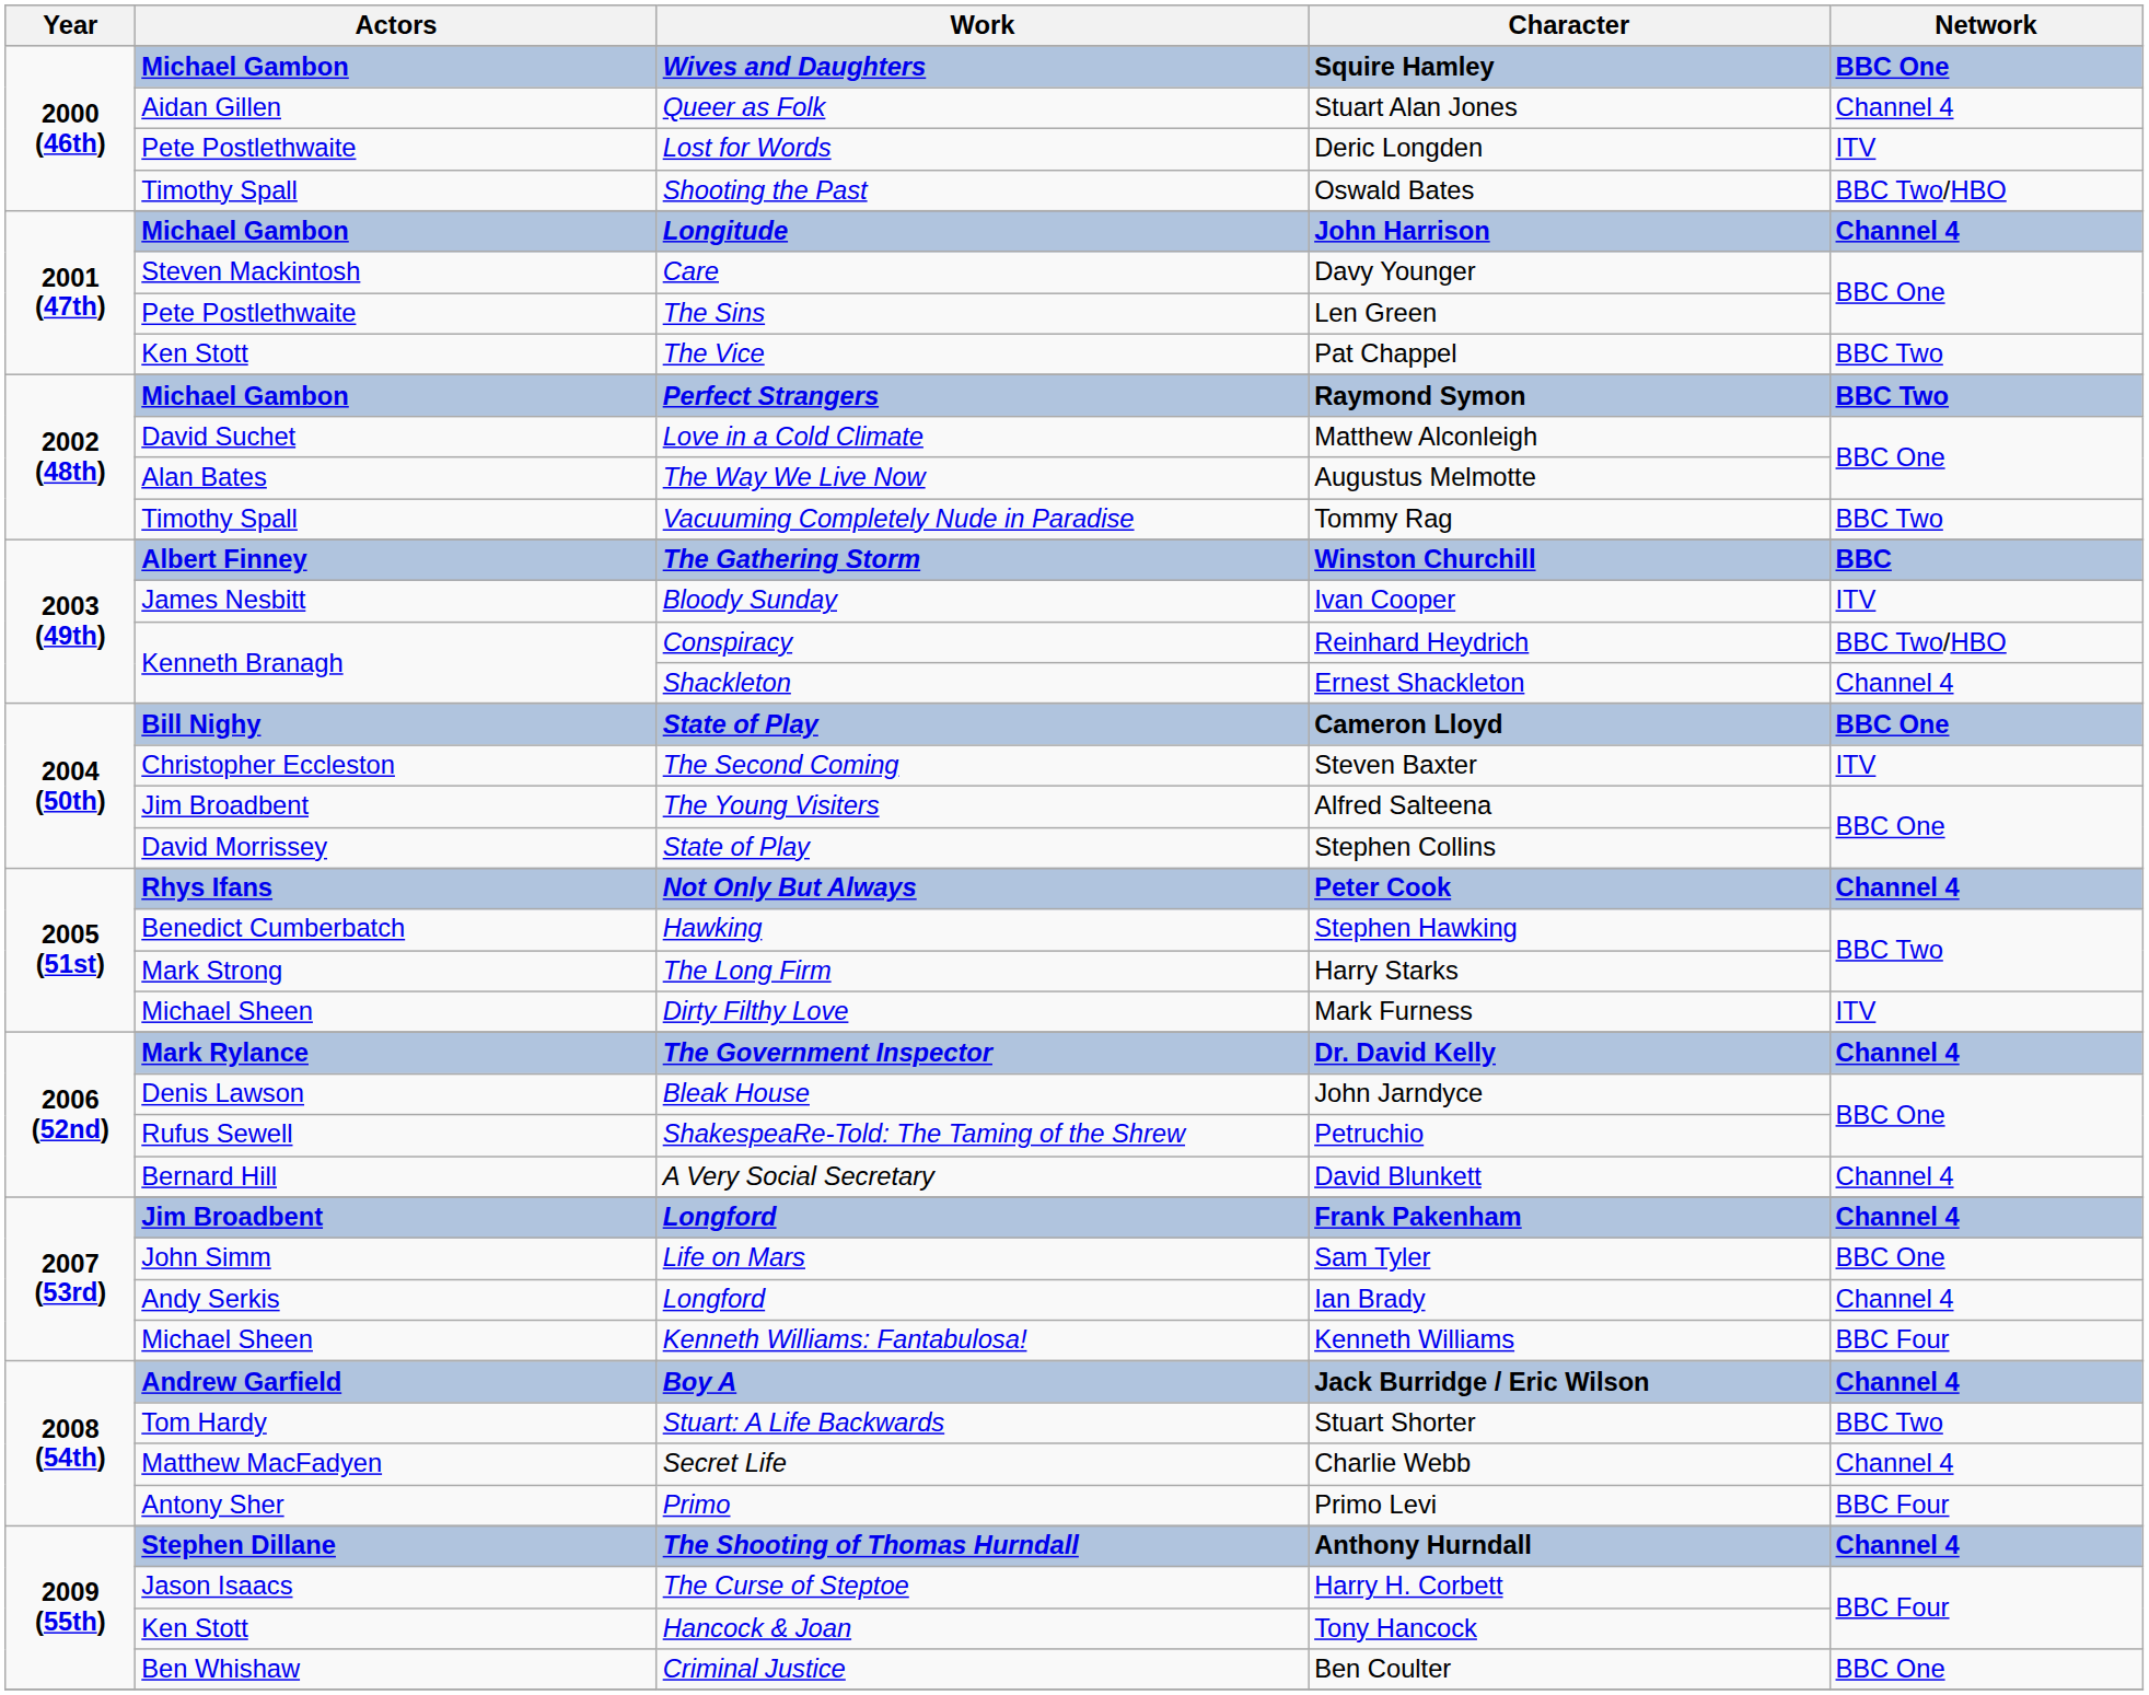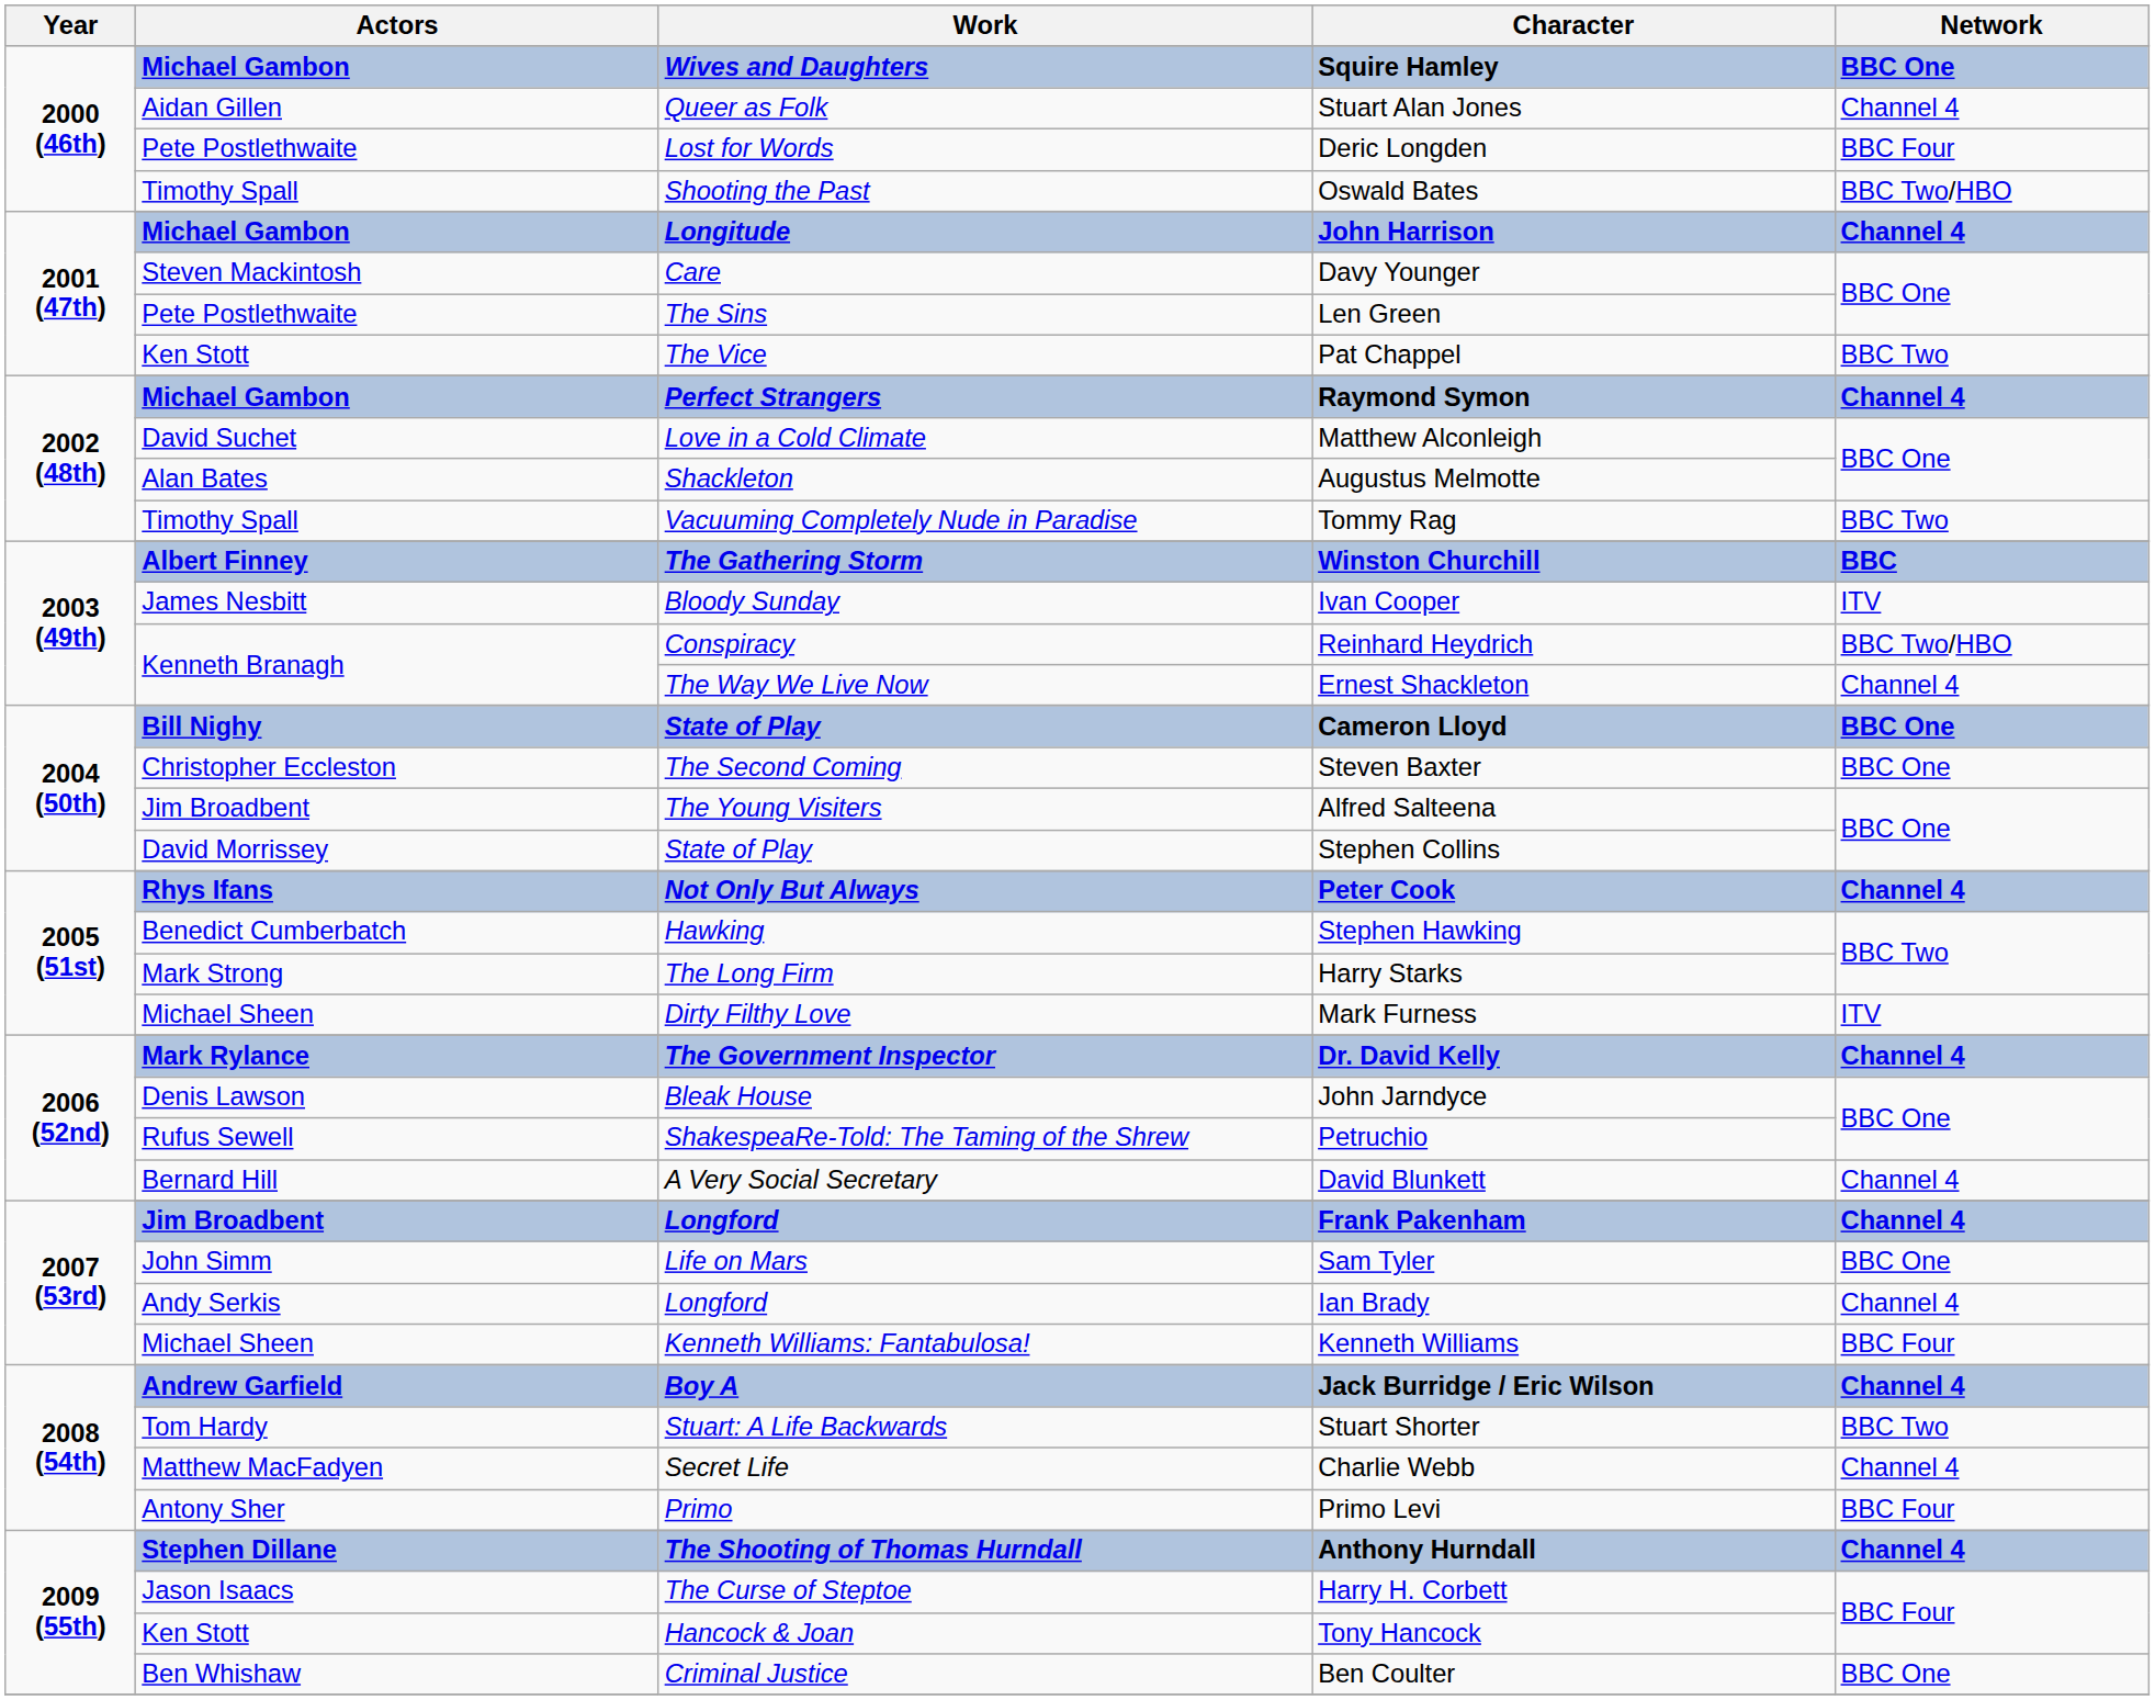 <table class="wikitable">
 <tr style="background:#bebebe;">
 <th style="width:5%;">Year</th>
 <th style="width:20%;">Actors</th>
 <th style="width:25%;">Work</th>
 <th style="width:20%;">Character</th>
 <th style="width:12%;">Network</th>
 </tr>
 <tr>
 <td rowspan=5 style="text-align:center"><strong>2000<br>(<a href='#'>46th</a>)</strong></td>
 </tr>
 <tr style="background:#B0C4DE;">
 <td><strong><a href='#'>Michael Gambon</a></strong></td>
 <td><strong><em><a href='#'>Wives and Daughters</a></em></strong></td>
 <td><strong>Squire Hamley</strong></td>
 <td><strong><a href='#'>BBC One</a></strong></td>
 </tr>
 <tr>
 <td><a href='#'>Aidan Gillen</a></td>
 <td><em><a href='#'>Queer as Folk</a></em></td>
 <td>Stuart Alan Jones</td>
 <td><a href='#'>Channel 4</a></td>
 </tr>
 <tr>
 <td><a href='#'>Pete Postlethwaite</a></td>
 <td><em><a href='#'>Lost for Words</a></em></td>
 <td>Deric Longden</td>
-<td><a href='#'>ITV</a></td>
+<td><a href='#'>BBC Four</a></td>
 </tr>
 <tr>
 <td><a href='#'>Timothy Spall</a></td>
 <td><em><a href='#'>Shooting the Past</a></em></td>
 <td>Oswald Bates</td>
 <td><a href='#'>BBC Two</a>/<a href='#'>HBO</a></td>
 </tr>
 <tr>
 <td rowspan=5 style="text-align:center"><strong>2001<br>(<a href='#'>47th</a>)</strong></td>
 </tr>
 <tr style="background:#B0C4DE;">
 <td><strong><a href='#'>Michael Gambon</a></strong></td>
 <td><strong><em><a href='#'>Longitude</a></em></strong></td>
 <td><strong><a href='#'>John Harrison</a></strong></td>
 <td><strong><a href='#'>Channel 4</a></strong></td>
 </tr>
 <tr>
 <td><a href='#'>Steven Mackintosh</a></td>
 <td><em><a href='#'>Care</a></em></td>
 <td>Davy Younger</td>
 <td rowspan="2"><a href='#'>BBC One</a></td>
 </tr>
 <tr>
 <td><a href='#'>Pete Postlethwaite</a></td>
 <td><em><a href='#'>The Sins</a></em></td>
 <td>Len Green</td>
 </tr>
 <tr>
 <td><a href='#'>Ken Stott</a></td>
 <td><em><a href='#'>The Vice</a></em></td>
 <td>Pat Chappel</td>
 <td><a href='#'>BBC Two</a></td>
 </tr>
 <tr>
 <td rowspan=5 style="text-align:center"><strong>2002<br>(<a href='#'>48th</a>)</strong></td>
 </tr>
 <tr style="background:#B0C4DE;">
 <td><strong><a href='#'>Michael Gambon</a></strong></td>
 <td><strong><em><a href='#'>Perfect Strangers</a></em></strong></td>
 <td><strong>Raymond Symon</strong></td>
-<td><strong><a href='#'>BBC Two</a></strong></td>
+<td><strong><a href='#'>Channel 4</a></strong></td>
 </tr>
 <tr>
 <td><a href='#'>David Suchet</a></td>
 <td><em><a href='#'>Love in a Cold Climate</a></em></td>
 <td>Matthew Alconleigh</td>
 <td rowspan="2"><a href='#'>BBC One</a></td>
 </tr>
 <tr>
 <td><a href='#'>Alan Bates</a></td>
-<td><em><a href='#'>The Way We Live Now</a></em></td>
+<td><em><a href='#'>Shackleton</a></em></td>
 <td>Augustus Melmotte</td>
 </tr>
 <tr>
 <td><a href='#'>Timothy Spall</a></td>
 <td><em><a href='#'>Vacuuming Completely Nude in Paradise</a></em></td>
 <td>Tommy Rag</td>
 <td><a href='#'>BBC Two</a></td>
 </tr>
 <tr>
 <td rowspan=5 style="text-align:center"><strong>2003<br>(<a href='#'>49th</a>)<br></strong></td>
 </tr>
 <tr style="background:#B0C4DE;">
 <td><strong><a href='#'>Albert Finney</a></strong></td>
 <td><strong><em><a href='#'>The Gathering Storm</a></em></strong></td>
 <td><strong><a href='#'>Winston Churchill</a></strong></td>
 <td><strong><a href='#'>BBC</a></strong></td>
 </tr>
 <tr>
 <td><a href='#'>James Nesbitt</a></td>
 <td><em><a href='#'>Bloody Sunday</a></em></td>
 <td><a href='#'>Ivan Cooper</a></td>
 <td><a href='#'>ITV</a></td>
 </tr>
 <tr>
 <td rowspan="2"><a href='#'>Kenneth Branagh</a></td>
 <td><em><a href='#'>Conspiracy</a></em></td>
 <td><a href='#'>Reinhard Heydrich</a></td>
 <td><a href='#'>BBC Two</a>/<a href='#'>HBO</a></td>
 </tr>
 <tr>
-<td><em><a href='#'>Shackleton</a></em></td>
+<td><em><a href='#'>The Way We Live Now</a></em></td>
 <td><a href='#'>Ernest Shackleton</a></td>
 <td><a href='#'>Channel 4</a></td>
 </tr>
 <tr>
 <td rowspan=5 style="text-align:center"><strong>2004 <br>(<a href='#'>50th</a>)<br></strong></td>
 </tr>
 <tr style="background:#B0C4DE;">
 <td><strong><a href='#'>Bill Nighy</a></strong></td>
 <td><strong><em><a href='#'>State of Play</a></em></strong></td>
 <td><strong>Cameron Lloyd</strong></td>
 <td><strong><a href='#'>BBC One</a></strong></td>
 </tr>
 <tr>
 <td><a href='#'>Christopher Eccleston</a></td>
 <td><em><a href='#'>The Second Coming</a></em></td>
 <td>Steven Baxter</td>
-<td><a href='#'>ITV</a></td>
+<td><a href='#'>BBC One</a></td>
 </tr>
 <tr>
 <td><a href='#'>Jim Broadbent</a></td>
 <td><em><a href='#'>The Young Visiters</a></em></td>
 <td>Alfred Salteena</td>
 <td rowspan="2"><a href='#'>BBC One</a></td>
 </tr>
 <tr>
 <td><a href='#'>David Morrissey</a></td>
 <td><em><a href='#'>State of Play</a></em></td>
 <td>Stephen Collins</td>
 </tr>
 <tr>
 <td rowspan=5 style="text-align:center"><strong>2005 <br>(<a href='#'>51st</a>)<br></strong></td>
 </tr>
 <tr style="background:#B0C4DE;">
 <td><strong><a href='#'>Rhys Ifans</a></strong></td>
 <td><strong><em><a href='#'>Not Only But Always</a></em></strong></td>
 <td><strong><a href='#'>Peter Cook</a></strong></td>
 <td><strong><a href='#'>Channel 4</a></strong></td>
 </tr>
 <tr>
 <td><a href='#'>Benedict Cumberbatch</a></td>
 <td><em><a href='#'>Hawking</a></em></td>
 <td><a href='#'>Stephen Hawking</a></td>
 <td rowspan="2"><a href='#'>BBC Two</a></td>
 </tr>
 <tr>
 <td><a href='#'>Mark Strong</a></td>
 <td><em><a href='#'>The Long Firm</a></em></td>
 <td>Harry Starks</td>
 </tr>
 <tr>
 <td><a href='#'>Michael Sheen</a></td>
 <td><em><a href='#'>Dirty Filthy Love</a></em></td>
 <td>Mark Furness</td>
 <td><a href='#'>ITV</a></td>
 </tr>
 <tr>
 <td rowspan=5 style="text-align:center"><strong>2006 <br>(<a href='#'>52nd</a>)<br></strong></td>
 </tr>
 <tr style="background:#B0C4DE;">
 <td><strong><a href='#'>Mark Rylance</a></strong></td>
 <td><strong><em><a href='#'>The Government Inspector</a></em></strong></td>
 <td><strong><a href='#'>Dr. David Kelly</a></strong></td>
 <td><strong><a href='#'>Channel 4</a></strong></td>
 </tr>
 <tr>
 <td><a href='#'>Denis Lawson</a></td>
 <td><em><a href='#'>Bleak House</a></em></td>
 <td>John Jarndyce</td>
 <td rowspan="2"><a href='#'>BBC One</a></td>
 </tr>
 <tr>
 <td><a href='#'>Rufus Sewell</a></td>
 <td><em><a href='#'>ShakespeaRe-Told: The Taming of the Shrew</a></em></td>
 <td><a href='#'>Petruchio</a></td>
 </tr>
 <tr>
 <td><a href='#'>Bernard Hill</a></td>
 <td><em>A Very Social Secretary</em></td>
 <td><a href='#'>David Blunkett</a></td>
 <td><a href='#'>Channel 4</a></td>
 </tr>
 <tr>
 <td rowspan=5 style="text-align:center"><strong>2007 <br>(<a href='#'>53rd</a>)<br></strong></td>
 </tr>
 <tr style="background:#B0C4DE;">
 <td><strong><a href='#'>Jim Broadbent</a></strong></td>
 <td><strong><em><a href='#'>Longford</a></em></strong></td>
 <td><strong><a href='#'>Frank Pakenham</a></strong></td>
 <td><strong><a href='#'>Channel 4</a></strong></td>
 </tr>
 <tr>
 <td><a href='#'>John Simm</a></td>
 <td><em><a href='#'>Life on Mars</a></em></td>
 <td><a href='#'>Sam Tyler</a></td>
 <td><a href='#'>BBC One</a></td>
 </tr>
 <tr>
 <td><a href='#'>Andy Serkis</a></td>
 <td><em><a href='#'>Longford</a></em></td>
 <td><a href='#'>Ian Brady</a></td>
 <td><a href='#'>Channel 4</a></td>
 </tr>
 <tr>
 <td><a href='#'>Michael Sheen</a></td>
 <td><em><a href='#'>Kenneth Williams: Fantabulosa!</a></em></td>
 <td><a href='#'>Kenneth Williams</a></td>
 <td><a href='#'>BBC Four</a></td>
 </tr>
 <tr>
 <td rowspan=5 style="text-align:center"><strong>2008 <br>(<a href='#'>54th</a>)<br></strong></td>
 </tr>
 <tr style="background:#B0C4DE;">
 <td><strong><a href='#'>Andrew Garfield</a></strong></td>
 <td><strong><em><a href='#'>Boy A</a></em></strong></td>
 <td><strong>Jack Burridge / Eric Wilson</strong></td>
 <td><strong><a href='#'>Channel 4</a></strong></td>
 </tr>
 <tr>
 <td><a href='#'>Tom Hardy</a></td>
 <td><em><a href='#'>Stuart: A Life Backwards</a></em></td>
 <td>Stuart Shorter</td>
 <td><a href='#'>BBC Two</a></td>
 </tr>
 <tr>
 <td><a href='#'>Matthew MacFadyen</a></td>
 <td><em>Secret Life</em></td>
 <td>Charlie Webb</td>
 <td><a href='#'>Channel 4</a></td>
 </tr>
 <tr>
 <td><a href='#'>Antony Sher</a></td>
 <td><em><a href='#'>Primo</a></em></td>
 <td>Primo Levi</td>
 <td><a href='#'>BBC Four</a></td>
 </tr>
 <tr>
 <td rowspan=5 style="text-align:center"><strong>2009 <br>(<a href='#'>55th</a>)<br></strong></td>
 </tr>
 <tr style="background:#B0C4DE;">
 <td><strong><a href='#'>Stephen Dillane</a></strong></td>
 <td><strong><em><a href='#'>The Shooting of Thomas Hurndall</a></em></strong></td>
 <td><strong>Anthony Hurndall</strong></td>
 <td><strong><a href='#'>Channel 4</a></strong></td>
 </tr>
 <tr>
 <td><a href='#'>Jason Isaacs</a></td>
 <td><em><a href='#'>The Curse of Steptoe</a></em></td>
 <td><a href='#'>Harry H. Corbett</a></td>
 <td rowspan="2"><a href='#'>BBC Four</a></td>
 </tr>
 <tr>
 <td><a href='#'>Ken Stott</a></td>
 <td><em><a href='#'>Hancock & Joan</a></em></td>
 <td><a href='#'>Tony Hancock</a></td>
 </tr>
 <tr>
 <td><a href='#'>Ben Whishaw</a></td>
 <td><em><a href='#'>Criminal Justice</a></em></td>
 <td>Ben Coulter</td>
 <td><a href='#'>BBC One</a></td>
 </tr>
 <tr>
 </tr>
 </table>
